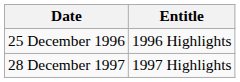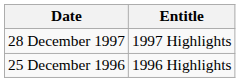 <table class="wikitable" style="text-align:center;">
 <tr>
 <th>Date</th>
 <th>Entitle</th>
 </tr>
 <tr>
+<td>28 December 1997</td>
+<td>1997 Highlights</td>
+</tr>
+<tr>
 <td>25 December 1996</td>
 <td>1996 Highlights</td>
 </tr>
-<tr>
-<td>28 December 1997</td>
-<td>1997 Highlights</td>
-</tr>
 </table>
